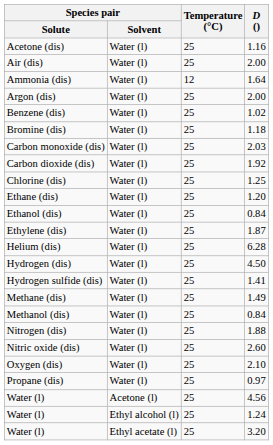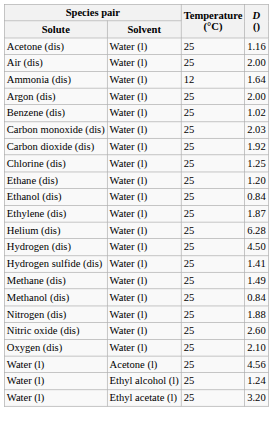 <table class="wikitable sortable">
 <tr>
 <th colspan=2>Species pair</th>
 <th rowspan=2>Temperature <br>(°C)</th>
 <th rowspan=2><em>D</em> <br>()</th>
 </tr>
 <tr>
 <th>Solute</th>
 <th>Solvent</th>
 </tr>
 <tr>
 <td>Acetone (dis)</td>
 <td>Water (l)</td>
 <td>25</td>
 <td>1.16</td>
 </tr>
 <tr>
 <td>Air (dis)</td>
 <td>Water (l)</td>
 <td>25</td>
 <td>2.00</td>
 </tr>
 <tr>
 <td>Ammonia (dis)</td>
 <td>Water (l)</td>
 <td>12</td>
 <td>1.64</td>
 </tr>
 <tr>
 <td>Argon (dis)</td>
 <td>Water (l)</td>
 <td>25</td>
 <td>2.00</td>
 </tr>
 <tr>
 <td>Benzene (dis)</td>
 <td>Water (l)</td>
 <td>25</td>
 <td>1.02</td>
-</tr>
-<tr>
-<td>Bromine (dis)</td>
-<td>Water (l)</td>
-<td>25</td>
-<td>1.18</td>
 </tr>
 <tr>
 <td>Carbon monoxide (dis)</td>
 <td>Water (l)</td>
 <td>25</td>
 <td>2.03</td>
 </tr>
 <tr>
 <td>Carbon dioxide (dis)</td>
 <td>Water (l)</td>
 <td>25</td>
 <td>1.92</td>
 </tr>
 <tr>
 <td>Chlorine (dis)</td>
 <td>Water (l)</td>
 <td>25</td>
 <td>1.25</td>
 </tr>
 <tr>
 <td>Ethane (dis)</td>
 <td>Water (l)</td>
 <td>25</td>
 <td>1.20</td>
 </tr>
 <tr>
 <td>Ethanol (dis)</td>
 <td>Water (l)</td>
 <td>25</td>
 <td>0.84</td>
 </tr>
 <tr>
 <td>Ethylene (dis)</td>
 <td>Water (l)</td>
 <td>25</td>
 <td>1.87</td>
 </tr>
 <tr>
 <td>Helium (dis)</td>
 <td>Water (l)</td>
 <td>25</td>
 <td>6.28</td>
 </tr>
 <tr>
 <td>Hydrogen (dis)</td>
 <td>Water (l)</td>
 <td>25</td>
 <td>4.50</td>
 </tr>
 <tr>
 <td>Hydrogen sulfide (dis)</td>
 <td>Water (l)</td>
 <td>25</td>
 <td>1.41</td>
 </tr>
 <tr>
 <td>Methane (dis)</td>
 <td>Water (l)</td>
 <td>25</td>
 <td>1.49</td>
 </tr>
 <tr>
 <td>Methanol (dis)</td>
 <td>Water (l)</td>
 <td>25</td>
 <td>0.84</td>
 </tr>
 <tr>
 <td>Nitrogen (dis)</td>
 <td>Water (l)</td>
 <td>25</td>
 <td>1.88</td>
 </tr>
 <tr>
 <td>Nitric oxide (dis)</td>
 <td>Water (l)</td>
 <td>25</td>
 <td>2.60</td>
 </tr>
 <tr>
 <td>Oxygen (dis)</td>
 <td>Water (l)</td>
 <td>25</td>
 <td>2.10</td>
 </tr>
 <tr>
-<td>Propane (dis)</td>
-<td>Water (l)</td>
-<td>25</td>
-<td>0.97</td>
-</tr>
-<tr>
 <td>Water (l)</td>
 <td>Acetone (l)</td>
 <td>25</td>
 <td>4.56</td>
 </tr>
 <tr>
 <td>Water (l)</td>
 <td>Ethyl alcohol (l)</td>
 <td>25</td>
 <td>1.24</td>
 </tr>
 <tr>
 <td>Water (l)</td>
 <td>Ethyl acetate (l)</td>
 <td>25</td>
 <td>3.20</td>
 </tr>
 </table>
